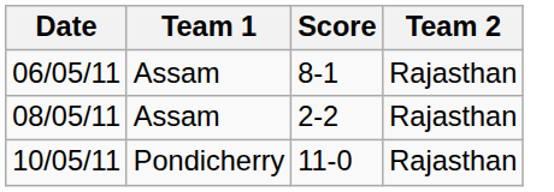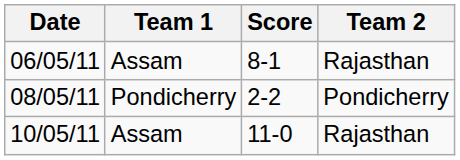 <table class="wikitable">
 <tr>
 <th>Date</th>
 <th>Team 1</th>
 <th>Score</th>
 <th>Team 2</th>
 </tr>
 <tr>
 <td>06/05/11</td>
 <td>Assam</td>
 <td>8-1</td>
 <td>Rajasthan</td>
 </tr>
 <tr>
 <td>08/05/11</td>
-<td>Assam</td>
+<td>Pondicherry</td>
 <td>2-2</td>
-<td>Rajasthan</td>
+<td>Pondicherry</td>
 </tr>
 <tr>
 <td>10/05/11</td>
-<td>Pondicherry</td>
+<td>Assam</td>
 <td>11-0</td>
 <td>Rajasthan</td>
 </tr>
 </table>
